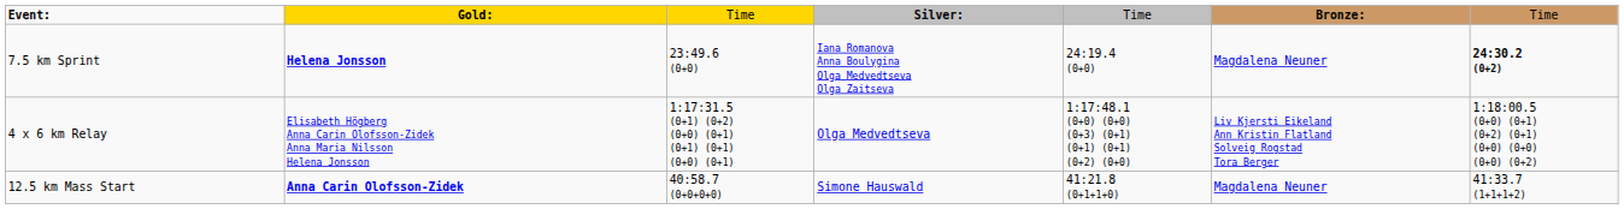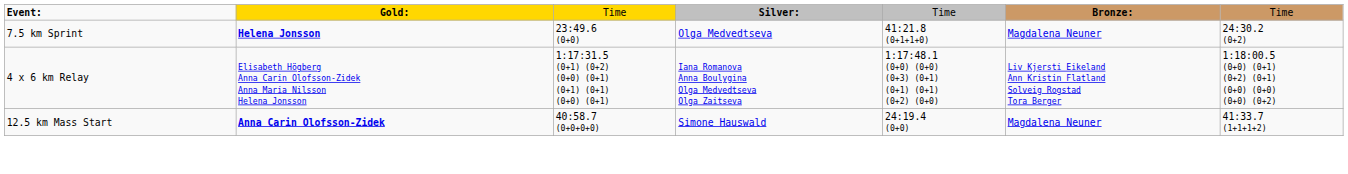 <table class="wikitable" width=90%>
 <tr>
 <td><strong>Event:</strong></td>
 <td style="text-align:center;background-color:gold;"><strong>Gold:</strong></td>
 <td style="text-align:center;background-color:gold;">Time</td>
 <td style="text-align:center;background-color:silver;"><strong>Silver:</strong></td>
 <td style="text-align:center;background-color:silver;">Time</td>
 <td style="text-align:center;background-color:#CC9966;"><strong>Bronze:</strong></td>
 <td style="text-align:center;background-color:#CC9966;">Time</td>
 </tr>
 <tr>
 <td>7.5 km Sprint<br></td>
 <td><strong><a href='#'>Helena Jonsson</a></strong><br><small></small></td>
 <td>23:49.6<br><small>(0+0)</small></td>
-<td>  <br><small><a href='#'>Iana Romanova</a><br><a href='#'>Anna Boulygina</a><br><a href='#'>Olga Medvedtseva</a><br><a href='#'>Olga Zaitseva</a></small></td>
-<td>24:19.4<br><small>(0+0)</small></td>
+<td><a href='#'>Olga Medvedtseva</a><br><small></small></td>
+<td>41:21.8<br><small>(0+1+1+0)</small></td>
 <td><a href='#'>Magdalena Neuner</a><br><small></small></td>
-<td><strong>24:30.2<br><small>(0+2)</small></strong></td>
+<td>24:30.2<br><small>(0+2)</small></td>
 </tr>
 <tr>
 <td>4 x 6 km Relay<br></td>
 <td><strong></strong>  <br><small><a href='#'>Elisabeth Högberg</a><br><a href='#'>Anna Carin Olofsson-Zidek</a><br><a href='#'>Anna Maria Nilsson</a><br><a href='#'>Helena Jonsson</a></small></td>
 <td>1:17:31.5<br><small>(0+1) (0+2)<br>(0+0) (0+1)<br>(0+1) (0+1)<br>(0+0) (0+1)</small></td>
-<td><a href='#'>Olga Medvedtseva</a><br><small></small></td>
+<td>  <br><small><a href='#'>Iana Romanova</a><br><a href='#'>Anna Boulygina</a><br><a href='#'>Olga Medvedtseva</a><br><a href='#'>Olga Zaitseva</a></small></td>
 <td>1:17:48.1<br><small>(0+0) (0+0)<br>(0+3) (0+1)<br>(0+1) (0+1)<br>(0+2) (0+0)</small></td>
 <td>  <br><small><a href='#'>Liv Kjersti Eikeland</a><br><a href='#'>Ann Kristin Flatland</a><br><a href='#'>Solveig Rogstad</a><br><a href='#'>Tora Berger</a></small></td>
 <td>1:18:00.5<br><small>(0+0) (0+1)<br>(0+2) (0+1)<br>(0+0) (0+0)<br>(0+0) (0+2)</small></td>
 </tr>
 <tr>
 <td>12.5 km Mass Start<br></td>
 <td><strong><a href='#'>Anna Carin Olofsson-Zidek</a></strong><br><small></small></td>
 <td>40:58.7<br><small>(0+0+0+0)</small></td>
 <td><a href='#'>Simone Hauswald</a><br><small></small></td>
-<td>41:21.8<br><small>(0+1+1+0)</small></td>
+<td>24:19.4<br><small>(0+0)</small></td>
 <td><a href='#'>Magdalena Neuner</a><br><small></small></td>
 <td>41:33.7<br><small>(1+1+1+2)</small></td>
 </tr>
 </table>
